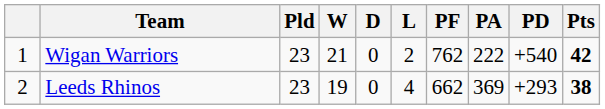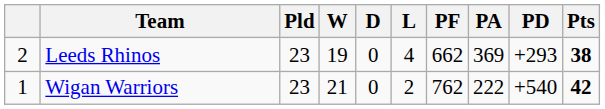 <table class="wikitable" style="text-align:center;">
 <tr>
 <th style="width:20px;" abbr="Position"></th>
 <th width=175>Team</th>
 <th style="width:20px;" abbr="Played">Pld</th>
 <th style="width:20px;" abbr="Won">W</th>
 <th style="width:20px;" abbr="Drawn">D</th>
 <th style="width:20px;" abbr="Lost">L</th>
 <th style="width:20px;" abbr="Points for">PF</th>
 <th style="width:20px;" abbr="Points against">PA</th>
 <th style="width:20px;" abbr="Points difference">PD</th>
 <th style="width:20px;" abbr="Points">Pts</th>
 </tr>
 <tr>
+<td>2</td>
+<td style="text-align:left"> <a href='#'>Leeds Rhinos</a></td>
+<td>23</td>
+<td>19</td>
+<td>0</td>
+<td>4</td>
+<td>662</td>
+<td>369</td>
+<td>+293</td>
+<td><strong>38</strong></td>
+</tr>
+<tr>
 <td>1</td>
 <td style="text-align:left;"> <a href='#'>Wigan Warriors</a></td>
 <td>23</td>
 <td>21</td>
 <td>0</td>
 <td>2</td>
 <td>762</td>
 <td>222</td>
 <td>+540</td>
 <td><strong>42</strong></td>
 </tr>
-<tr>
-<td>2</td>
-<td style="text-align:left"> <a href='#'>Leeds Rhinos</a></td>
-<td>23</td>
-<td>19</td>
-<td>0</td>
-<td>4</td>
-<td>662</td>
-<td>369</td>
-<td>+293</td>
-<td><strong>38</strong></td>
-</tr>
 </table>
